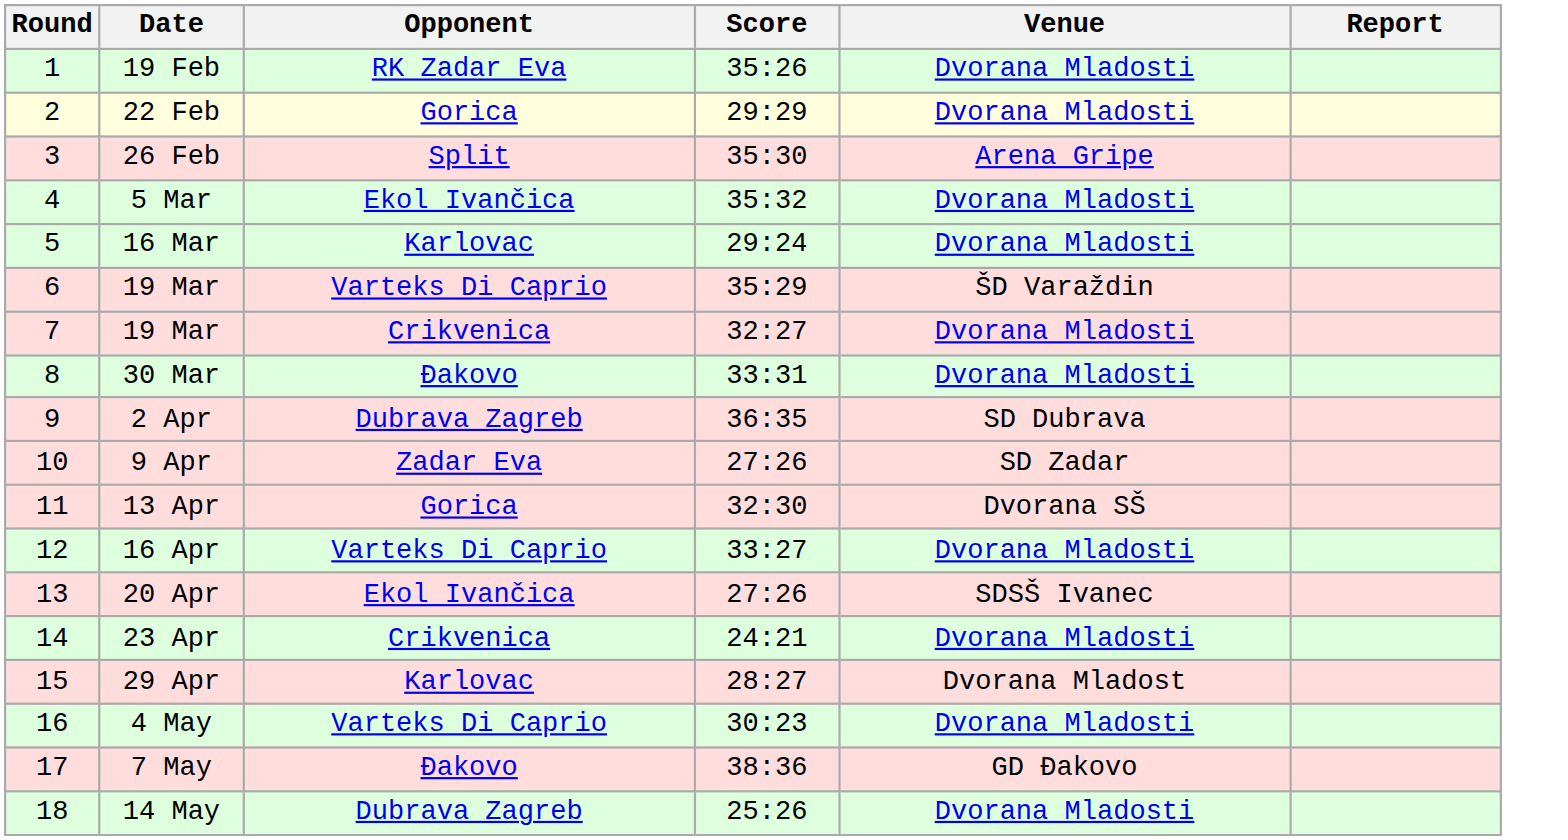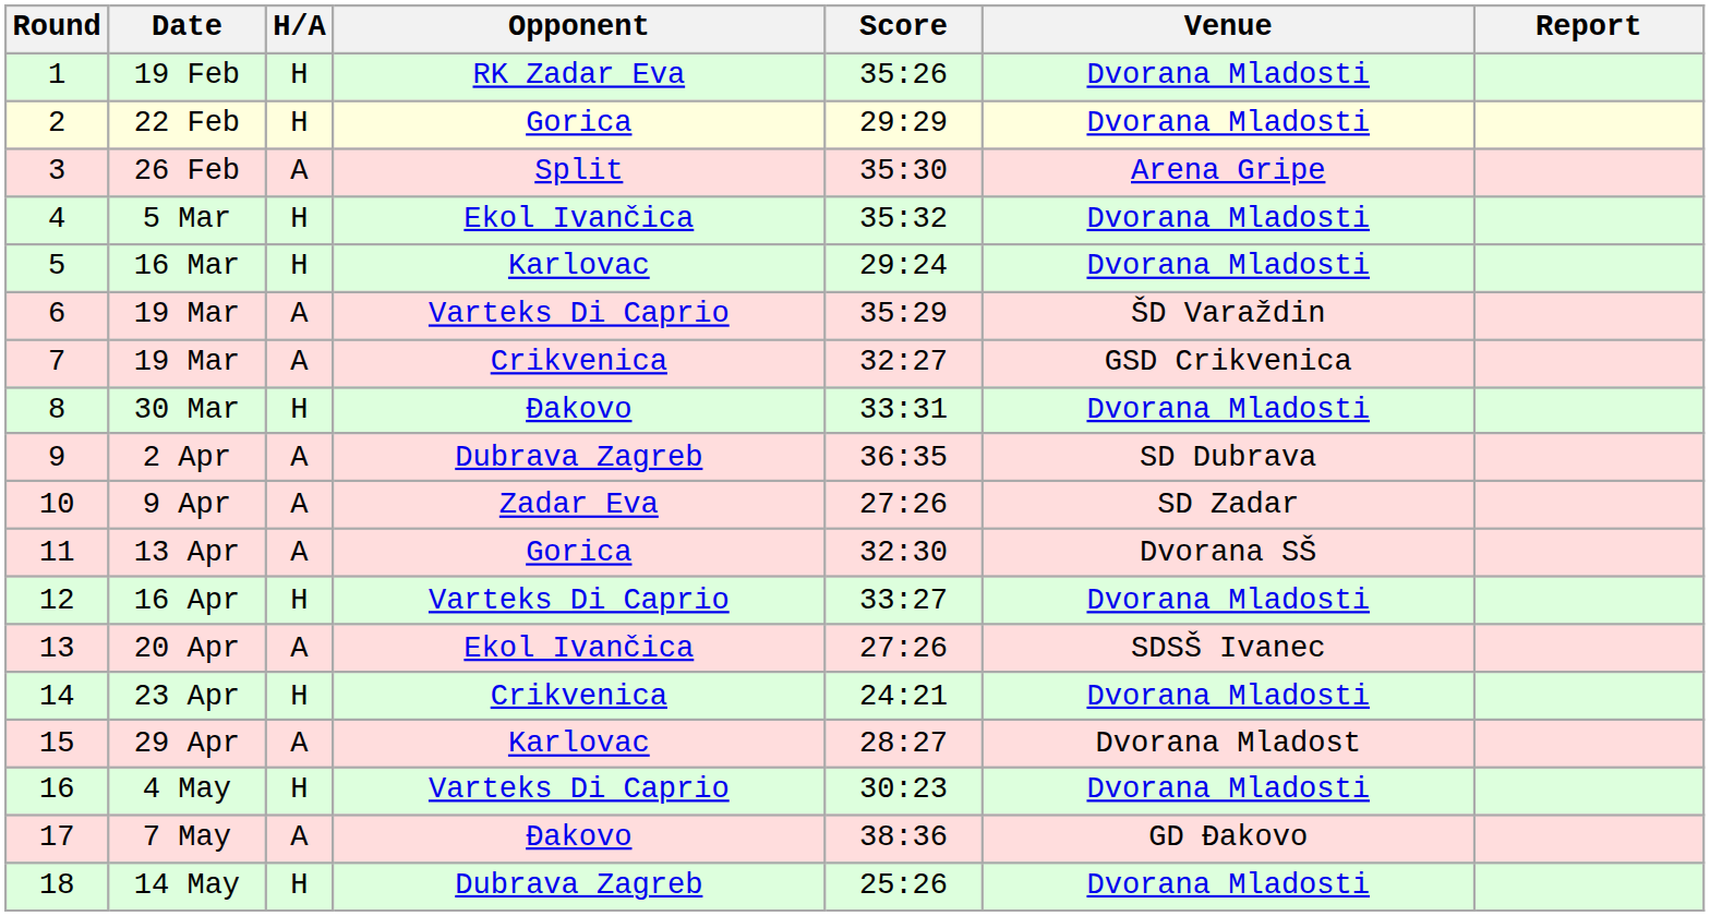 <table class="wikitable sortable" style="text-align: center; font-size:95%;">
 <tr>
 <th width="30">Round</th>
 <th width="60">Date</th>
+<th width="20">H/A</th>
 <th width="200">Opponent</th>
 <th width="60">Score</th>
 <th width="200">Venue</th>
 <th width="90" class="unsortable">Report</th>
 </tr>
 <tr bgcolor="#ddffdd">
 <td>1</td>
 <td>19 Feb</td>
+<td>H</td>
 <td><a href='#'>RK Zadar Eva</a></td>
 <td>35:26</td>
 <td><a href='#'>Dvorana Mladosti</a></td>
 <td></td>
 </tr>
 <tr bgcolor="#ffffdd">
 <td>2</td>
 <td>22 Feb</td>
+<td>H</td>
 <td><a href='#'>Gorica</a></td>
 <td>29:29</td>
 <td><a href='#'>Dvorana Mladosti</a></td>
 <td></td>
 </tr>
 <tr bgcolor="#ffdddd">
 <td>3</td>
 <td>26 Feb</td>
+<td>A</td>
 <td><a href='#'>Split</a></td>
 <td>35:30</td>
 <td><a href='#'>Arena Gripe</a></td>
 <td></td>
 </tr>
 <tr bgcolor="#ddffdd">
 <td>4</td>
 <td>5 Mar</td>
+<td>H</td>
 <td><a href='#'>Ekol Ivančica</a></td>
 <td>35:32</td>
 <td><a href='#'>Dvorana Mladosti</a></td>
 <td></td>
 </tr>
 <tr bgcolor="#ddffdd">
 <td>5</td>
 <td>16 Mar</td>
+<td>H</td>
 <td><a href='#'>Karlovac</a></td>
 <td>29:24</td>
 <td><a href='#'>Dvorana Mladosti</a></td>
 <td></td>
 </tr>
 <tr bgcolor="#ffdddd">
 <td>6</td>
 <td>19 Mar</td>
+<td>A</td>
 <td><a href='#'>Varteks Di Caprio</a></td>
 <td>35:29</td>
 <td>ŠD Varaždin</td>
 <td></td>
 </tr>
 <tr bgcolor="#ffdddd">
 <td>7</td>
 <td>19 Mar</td>
+<td>A</td>
 <td><a href='#'>Crikvenica</a></td>
 <td>32:27</td>
-<td><a href='#'>Dvorana Mladosti</a></td>
+<td>GSD Crikvenica</td>
 <td></td>
 </tr>
 <tr bgcolor="#ddffdd">
 <td>8</td>
 <td>30 Mar</td>
+<td>H</td>
 <td><a href='#'>Đakovo</a></td>
 <td>33:31</td>
 <td><a href='#'>Dvorana Mladosti</a></td>
 <td></td>
 </tr>
 <tr bgcolor="#ffdddd">
 <td>9</td>
 <td>2 Apr</td>
+<td>A</td>
 <td><a href='#'>Dubrava Zagreb</a></td>
 <td>36:35</td>
 <td>SD Dubrava</td>
 <td></td>
 </tr>
 <tr bgcolor="#ffdddd">
 <td>10</td>
 <td>9 Apr</td>
+<td>A</td>
 <td><a href='#'>Zadar Eva</a></td>
 <td>27:26</td>
 <td>SD Zadar</td>
 <td></td>
 </tr>
 <tr bgcolor="#ffdddd">
 <td>11</td>
 <td>13 Apr</td>
+<td>A</td>
 <td><a href='#'>Gorica</a></td>
 <td>32:30</td>
 <td>Dvorana SŠ</td>
 <td></td>
 </tr>
 <tr bgcolor="#ddffdd">
 <td>12</td>
 <td>16 Apr</td>
+<td>H</td>
 <td><a href='#'>Varteks Di Caprio</a></td>
 <td>33:27</td>
 <td><a href='#'>Dvorana Mladosti</a></td>
 <td></td>
 </tr>
 <tr bgcolor="#ffdddd">
 <td>13</td>
 <td>20 Apr</td>
+<td>A</td>
 <td><a href='#'>Ekol Ivančica</a></td>
 <td>27:26</td>
 <td>SDSŠ Ivanec</td>
 <td></td>
 </tr>
 <tr bgcolor="#ddffdd">
 <td>14</td>
 <td>23 Apr</td>
+<td>H</td>
 <td><a href='#'>Crikvenica</a></td>
 <td>24:21</td>
 <td><a href='#'>Dvorana Mladosti</a></td>
 <td></td>
 </tr>
 <tr bgcolor="#ffdddd">
 <td>15</td>
 <td>29 Apr</td>
+<td>A</td>
 <td><a href='#'>Karlovac</a></td>
 <td>28:27</td>
 <td>Dvorana Mladost</td>
 <td></td>
 </tr>
 <tr bgcolor="#ddffdd">
 <td>16</td>
 <td>4 May</td>
+<td>H</td>
 <td><a href='#'>Varteks Di Caprio</a></td>
 <td>30:23</td>
 <td><a href='#'>Dvorana Mladosti</a></td>
 <td></td>
 </tr>
 <tr bgcolor="#ffdddd">
 <td>17</td>
 <td>7 May</td>
+<td>A</td>
 <td><a href='#'>Đakovo</a></td>
 <td>38:36</td>
 <td>GD Đakovo</td>
 <td></td>
 </tr>
 <tr bgcolor="#ddffdd">
 <td>18</td>
 <td>14 May</td>
+<td>H</td>
 <td><a href='#'>Dubrava Zagreb</a></td>
 <td>25:26</td>
 <td><a href='#'>Dvorana Mladosti</a></td>
 <td></td>
 </tr>
 </table>
